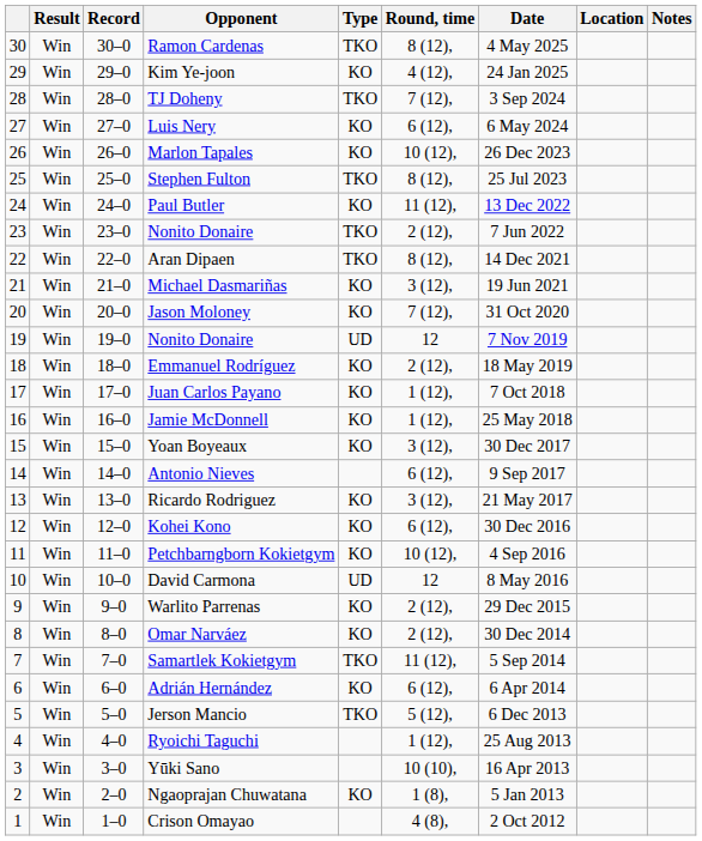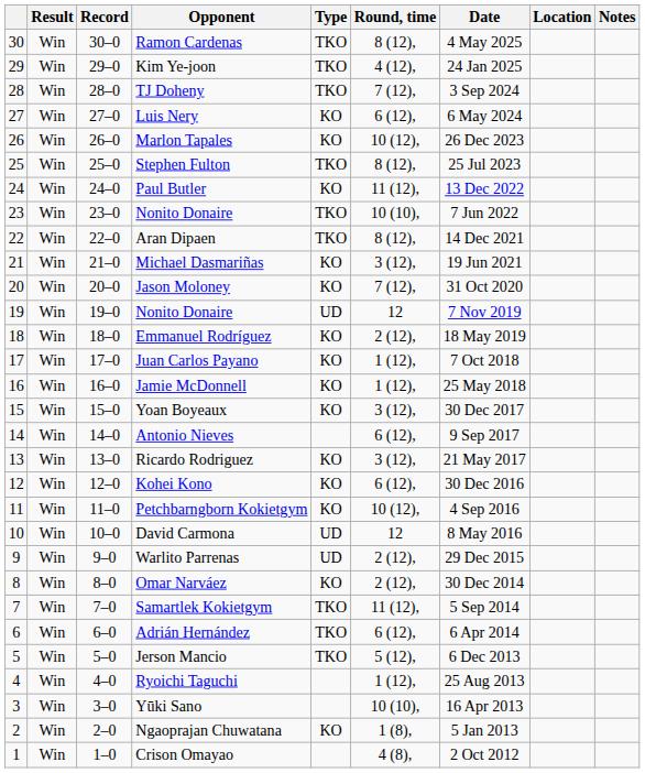 <table class="wikitable" style="text-align:center">
 <tr>
 <th></th>
 <th>Result</th>
 <th>Record</th>
 <th>Opponent</th>
 <th>Type</th>
 <th>Round, time</th>
 <th>Date</th>
 <th>Location</th>
 <th>Notes</th>
 </tr>
 <tr>
 <td>30</td>
 <td>Win</td>
 <td>30–0</td>
 <td style="text-align:left;"><a href='#'>Ramon Cardenas</a></td>
 <td>TKO</td>
 <td>8 (12), </td>
 <td>4 May 2025</td>
 <td style="text-align:left;"></td>
 <td style="text-align:left;"></td>
 </tr>
 <tr>
 <td>29</td>
 <td>Win</td>
 <td>29–0</td>
 <td style="text-align:left;">Kim Ye-joon</td>
-<td>KO</td>
+<td>TKO</td>
 <td>4 (12), </td>
 <td>24 Jan 2025</td>
 <td style="text-align:left;"></td>
 <td style="text-align:left;"></td>
 </tr>
 <tr>
 <td>28</td>
 <td>Win</td>
 <td>28–0</td>
 <td style="text-align:left;"><a href='#'>TJ Doheny</a></td>
 <td>TKO</td>
 <td>7 (12), </td>
 <td>3 Sep 2024</td>
 <td style="text-align:left;"></td>
 <td style="text-align:left;"></td>
 </tr>
 <tr>
 <td>27</td>
 <td>Win</td>
 <td>27–0</td>
 <td style="text-align:left;"><a href='#'>Luis Nery</a></td>
 <td>KO</td>
 <td>6 (12), </td>
 <td>6 May 2024</td>
 <td style="text-align:left;"></td>
 <td style="text-align:left;"></td>
 </tr>
 <tr>
 <td>26</td>
 <td>Win</td>
 <td>26–0</td>
 <td style="text-align:left;"><a href='#'>Marlon Tapales</a></td>
 <td>KO</td>
 <td>10 (12), </td>
 <td>26 Dec 2023</td>
 <td style="text-align:left;"></td>
 <td style="text-align:left;"></td>
 </tr>
 <tr>
 <td>25</td>
 <td>Win</td>
 <td>25–0</td>
 <td style="text-align:left;"><a href='#'>Stephen Fulton</a></td>
 <td>TKO</td>
 <td>8 (12), </td>
 <td>25 Jul 2023</td>
 <td style="text-align:left;"></td>
 <td style="text-align:left;"></td>
 </tr>
 <tr>
 <td>24</td>
 <td>Win</td>
 <td>24–0</td>
 <td style="text-align:left;"><a href='#'>Paul Butler</a></td>
 <td>KO</td>
 <td>11 (12), </td>
 <td><a href='#'>13 Dec 2022</a></td>
 <td style="text-align:left;"></td>
 <td style="text-align:left;"></td>
 </tr>
 <tr>
 <td>23</td>
 <td>Win</td>
 <td>23–0</td>
 <td style="text-align:left;"><a href='#'>Nonito Donaire</a></td>
 <td>TKO</td>
-<td>2 (12), </td>
+<td>10 (10), </td>
 <td>7 Jun 2022</td>
 <td style="text-align:left;"></td>
 <td style="text-align:left;"></td>
 </tr>
 <tr>
 <td>22</td>
 <td>Win</td>
 <td>22–0</td>
 <td style="text-align:left;">Aran Dipaen</td>
 <td>TKO</td>
 <td>8 (12), </td>
 <td>14 Dec 2021</td>
 <td style="text-align:left;"></td>
 <td style="text-align:left;"></td>
 </tr>
 <tr>
 <td>21</td>
 <td>Win</td>
 <td>21–0</td>
 <td style="text-align:left;"><a href='#'>Michael Dasmariñas</a></td>
 <td>KO</td>
 <td>3 (12), </td>
 <td>19 Jun 2021</td>
 <td style="text-align:left;"></td>
 <td style="text-align:left;"></td>
 </tr>
 <tr>
 <td>20</td>
 <td>Win</td>
 <td>20–0</td>
 <td style="text-align:left;"><a href='#'>Jason Moloney</a></td>
 <td>KO</td>
 <td>7 (12), </td>
 <td>31 Oct 2020</td>
 <td style="text-align:left;"></td>
 <td style="text-align:left;"></td>
 </tr>
 <tr>
 <td>19</td>
 <td>Win</td>
 <td>19–0</td>
 <td style="text-align:left;"><a href='#'>Nonito Donaire</a></td>
 <td>UD</td>
 <td>12</td>
 <td><a href='#'>7 Nov 2019</a></td>
 <td style="text-align:left;"></td>
 <td style="text-align:left;"></td>
 </tr>
 <tr>
 <td>18</td>
 <td>Win</td>
 <td>18–0</td>
 <td style="text-align:left;"><a href='#'>Emmanuel Rodríguez</a></td>
 <td>KO</td>
 <td>2 (12), </td>
 <td>18 May 2019</td>
 <td style="text-align:left;"></td>
 <td style="text-align:left;"></td>
 </tr>
 <tr>
 <td>17</td>
 <td>Win</td>
 <td>17–0</td>
 <td style="text-align:left;"><a href='#'>Juan Carlos Payano</a></td>
 <td>KO</td>
 <td>1 (12), </td>
 <td>7 Oct 2018</td>
 <td style="text-align:left;"></td>
 <td style="text-align:left;"></td>
 </tr>
 <tr>
 <td>16</td>
 <td>Win</td>
 <td>16–0</td>
 <td style="text-align:left;"><a href='#'>Jamie McDonnell</a></td>
 <td>KO</td>
 <td>1 (12), </td>
 <td>25 May 2018</td>
 <td style="text-align:left;"></td>
 <td style="text-align:left;"></td>
 </tr>
 <tr>
 <td>15</td>
 <td>Win</td>
 <td>15–0</td>
 <td style="text-align:left;">Yoan Boyeaux</td>
 <td>KO</td>
 <td>3 (12), </td>
 <td>30 Dec 2017</td>
 <td style="text-align:left;"></td>
 <td style="text-align:left;"></td>
 </tr>
 <tr>
 <td>14</td>
 <td>Win</td>
 <td>14–0</td>
 <td style="text-align:left;"><a href='#'>Antonio Nieves</a></td>
 <td></td>
 <td>6 (12), </td>
 <td>9 Sep 2017</td>
 <td style="text-align:left;"></td>
 <td style="text-align:left;"></td>
 </tr>
 <tr>
 <td>13</td>
 <td>Win</td>
 <td>13–0</td>
 <td style="text-align:left;">Ricardo Rodriguez</td>
 <td>KO</td>
 <td>3 (12), </td>
 <td>21 May 2017</td>
 <td style="text-align:left;"></td>
 <td style="text-align:left;"></td>
 </tr>
 <tr>
 <td>12</td>
 <td>Win</td>
 <td>12–0</td>
 <td style="text-align:left;"><a href='#'>Kohei Kono</a></td>
 <td>KO</td>
 <td>6 (12), </td>
 <td>30 Dec 2016</td>
 <td style="text-align:left;"></td>
 <td style="text-align:left;"></td>
 </tr>
 <tr>
 <td>11</td>
 <td>Win</td>
 <td>11–0</td>
 <td style="text-align:left;"><a href='#'>Petchbarngborn Kokietgym</a></td>
 <td>KO</td>
 <td>10 (12), </td>
 <td>4 Sep 2016</td>
 <td style="text-align:left;"></td>
 <td style="text-align:left;"></td>
 </tr>
 <tr>
 <td>10</td>
 <td>Win</td>
 <td>10–0</td>
 <td style="text-align:left;">David Carmona</td>
 <td>UD</td>
 <td>12</td>
 <td>8 May 2016</td>
 <td style="text-align:left;"></td>
 <td style="text-align:left;"></td>
 </tr>
 <tr>
 <td>9</td>
 <td>Win</td>
 <td>9–0</td>
 <td style="text-align:left;">Warlito Parrenas</td>
-<td>KO</td>
+<td>UD</td>
 <td>2 (12), </td>
 <td>29 Dec 2015</td>
 <td style="text-align:left;"></td>
 <td style="text-align:left;"></td>
 </tr>
 <tr>
 <td>8</td>
 <td>Win</td>
 <td>8–0</td>
 <td style="text-align:left;"><a href='#'>Omar Narváez</a></td>
 <td>KO</td>
 <td>2 (12), </td>
 <td>30 Dec 2014</td>
 <td style="text-align:left;"></td>
 <td style="text-align:left;"></td>
 </tr>
 <tr>
 <td>7</td>
 <td>Win</td>
 <td>7–0</td>
 <td style="text-align:left;"><a href='#'>Samartlek Kokietgym</a></td>
 <td>TKO</td>
 <td>11 (12), </td>
 <td>5 Sep 2014</td>
 <td style="text-align:left;"></td>
 <td style="text-align:left;"></td>
 </tr>
 <tr>
 <td>6</td>
 <td>Win</td>
 <td>6–0</td>
 <td style="text-align:left;"><a href='#'>Adrián Hernández</a></td>
-<td>KO</td>
+<td>TKO</td>
 <td>6 (12), </td>
 <td>6 Apr 2014</td>
 <td style="text-align:left;"></td>
 <td style="text-align:left;"></td>
 </tr>
 <tr>
 <td>5</td>
 <td>Win</td>
 <td>5–0</td>
 <td style="text-align:left;">Jerson Mancio</td>
 <td>TKO</td>
 <td>5 (12), </td>
 <td>6 Dec 2013</td>
 <td style="text-align:left;"></td>
 <td style="text-align:left;"></td>
 </tr>
 <tr>
 <td>4</td>
 <td>Win</td>
 <td>4–0</td>
 <td style="text-align:left;"><a href='#'>Ryoichi Taguchi</a></td>
 <td></td>
 <td>1 (12), </td>
 <td>25 Aug 2013</td>
 <td style="text-align:left;"></td>
 <td style="text-align:left;"></td>
 </tr>
 <tr>
 <td>3</td>
 <td>Win</td>
 <td>3–0</td>
 <td style="text-align:left;">Yūki Sano</td>
 <td></td>
 <td>10 (10), </td>
 <td>16 Apr 2013</td>
 <td style="text-align:left;"></td>
 <td></td>
 </tr>
 <tr>
 <td>2</td>
 <td>Win</td>
 <td>2–0</td>
 <td style="text-align:left;">Ngaoprajan Chuwatana</td>
 <td>KO</td>
 <td>1 (8), </td>
 <td>5 Jan 2013</td>
 <td style="text-align:left;"></td>
 <td></td>
 </tr>
 <tr>
 <td>1</td>
 <td>Win</td>
 <td>1–0</td>
 <td style="text-align:left;">Crison Omayao</td>
 <td></td>
 <td>4 (8), </td>
 <td>2 Oct 2012</td>
 <td style="text-align:left;"></td>
 <td></td>
 </tr>
 </table>
